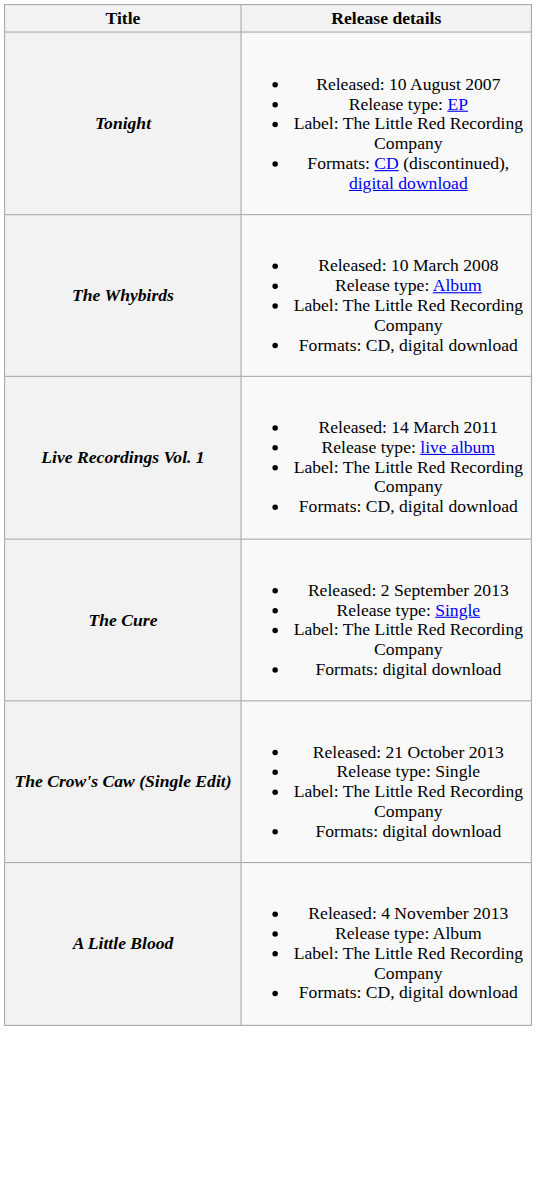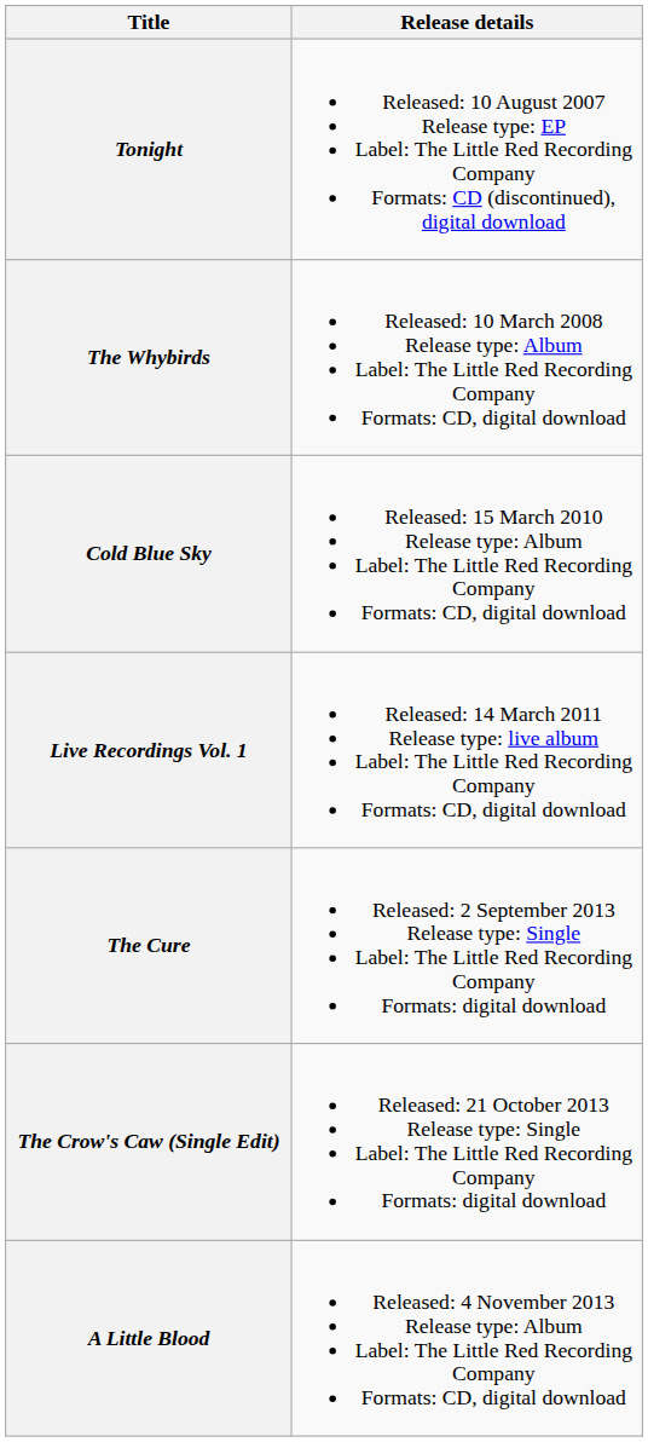 <table class="wikitable plainrowheaders" style="text-align:center;">
 <tr>
 <th scope="col" style="width:13em;">Title</th>
 <th scope="col" style="width:16em;">Release details</th>
 </tr>
 <tr>
 <th scope="row"><strong><em>Tonight</em></strong></th>
 <td><br><ul><li>Released: 10 August 2007</li><li>Release type: <a href='#'>EP</a></li><li>Label: The Little Red Recording Company</li><li>Formats: <a href='#'>CD</a> (discontinued), <a href='#'>digital download</a></li></ul></td>
 </tr>
 <tr>
 <th scope="row"><strong><em>The Whybirds</em></strong></th>
 <td><br><ul><li>Released: 10 March 2008</li><li>Release type: <a href='#'>Album</a></li><li>Label: The Little Red Recording Company</li><li>Formats: CD, digital download</li></ul></td>
+</tr>
+<tr>
+<th scope="row"><strong><em>Cold Blue Sky</em></strong></th>
+<td><br><ul><li>Released: 15 March 2010</li><li>Release type: Album</li><li>Label: The Little Red Recording Company</li><li>Formats: CD, digital download</li></ul></td>
 </tr>
 <tr>
 <th scope="row"><strong><em>Live Recordings Vol. 1</em></strong></th>
 <td><br><ul><li>Released: 14 March 2011</li><li>Release type: <a href='#'>live album</a></li><li>Label: The Little Red Recording Company</li><li>Formats: CD, digital download</li></ul></td>
 </tr>
 <tr>
 <th scope="row"><strong><em>The Cure</em></strong></th>
 <td><br><ul><li>Released: 2 September 2013</li><li>Release type: <a href='#'>Single</a></li><li>Label: The Little Red Recording Company</li><li>Formats: digital download</li></ul></td>
 </tr>
 <tr>
 <th scope="row"><strong><em>The Crow's Caw (Single Edit)</em></strong></th>
 <td><br><ul><li>Released: 21 October 2013</li><li>Release type: Single</li><li>Label: The Little Red Recording Company</li><li>Formats: digital download</li></ul></td>
 </tr>
 <tr>
 <th scope="row"><strong><em>A Little Blood</em></strong></th>
 <td><br><ul><li>Released: 4 November 2013</li><li>Release type: Album</li><li>Label: The Little Red Recording Company</li><li>Formats: CD, digital download</li></ul></td>
 </tr>
 </table>
